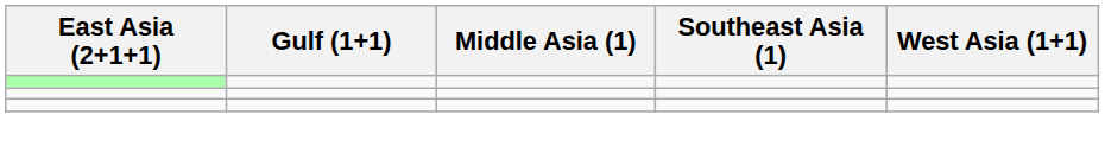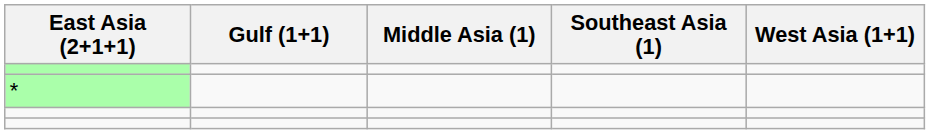 <table class=wikitable style="font-size:90%;">
 <tr>
 <th width=150>East Asia (2+1+1)</th>
 <th width=150>Gulf (1+1)</th>
 <th width=150>Middle Asia (1)</th>
 <th width=150>Southeast Asia (1)</th>
 <th width=150>West Asia (1+1)</th>
 </tr>
 <tr>
 <td bgcolor="#aaffaa"></td>
+<td></td>
+<td></td>
+<td></td>
+<td></td>
+</tr>
+<tr>
+<td bgcolor="#aaffaa"><s></s> *</td>
 <td></td>
 <td></td>
 <td></td>
 <td></td>
 </tr>
 <tr>
 <td></td>
 <td></td>
 <td></td>
 <td></td>
 <td></td>
 </tr>
 <tr>
 <td></td>
 <td></td>
 <td></td>
 <td></td>
 <td></td>
 </tr>
 </table>
